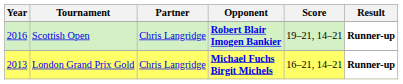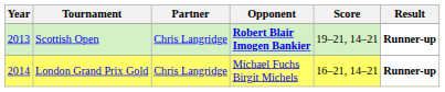 <table class="sortable wikitable" style="font-size: 90%;">
 <tr>
 <th>Year</th>
 <th>Tournament</th>
 <th>Partner</th>
 <th>Opponent</th>
 <th>Score</th>
 <th>Result</th>
 </tr>
 <tr>
 </tr>
 <tr style="background:#D4F1C5">
-<td align="center"><a href='#'>2016</a></td>
+<td align="center"><a href='#'>2013</a></td>
 <td align="left"><a href='#'>Scottish Open</a></td>
 <td align="left"> <a href='#'>Chris Langridge</a></td>
 <td align="left"><strong> <a href='#'>Robert Blair</a><br> <a href='#'>Imogen Bankier</a></strong></td>
 <td align="left">19–21, 14–21</td>
 <td style="text-align:left; background:white"> <strong>Runner-up</strong></td>
 </tr>
 <tr>
 </tr>
 <tr style="background:#FFFF67">
-<td align="center"><a href='#'>2013</a></td>
+<td align="center"><a href='#'>2014</a></td>
 <td align="left"><a href='#'>London Grand Prix Gold</a></td>
 <td align="left"> <a href='#'>Chris Langridge</a></td>
-<td align="left"><strong> <a href='#'>Michael Fuchs</a><br> <a href='#'>Birgit Michels</a></strong></td>
+<td align="left"> <a href='#'>Michael Fuchs</a><br> <a href='#'>Birgit Michels</a></td>
 <td align="left">16–21, 14–21</td>
 <td style="text-align:left; background:white"> <strong>Runner-up</strong></td>
 </tr>
 </table>
